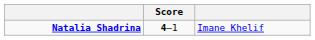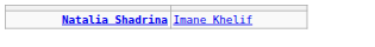 <table class="wikitable" style="text-align: center; font-size:90% ">
 <tr>
 <th align="right" width="170"></th>
-<th width="60">Score</th>
 <th align="left" width="140"></th>
 </tr>
 <tr>
 <td align=right><strong><a href='#'>Natalia Shadrina</a></strong> </td>
-<td align=center><strong>4</strong>–1</td>
 <td align=left> <a href='#'>Imane Khelif</a></td>
 </tr>
 </table>
